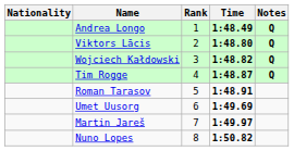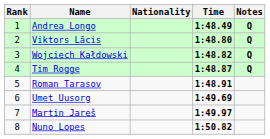 <table class="wikitable sortable" style="text-align:center">
 <tr>
+<th>Rank</th>
+<th>Name</th>
 <th>Nationality</th>
-<th>Name</th>
-<th>Rank</th>
 <th>Time</th>
 <th>Notes</th>
 </tr>
 <tr bgcolor=ccffcc>
+<td>1</td>
+<td align=left><a href='#'>Andrea Longo</a></td>
 <td align=left></td>
-<td align=left><a href='#'>Andrea Longo</a></td>
-<td>1</td>
 <td><strong>1:48.49</strong></td>
 <td><strong>Q</strong></td>
 </tr>
 <tr bgcolor=ccffcc>
+<td>2</td>
+<td align=left><a href='#'>Viktors Lācis</a></td>
 <td align=left></td>
-<td align=left><a href='#'>Viktors Lācis</a></td>
-<td>2</td>
 <td><strong>1:48.80</strong></td>
 <td><strong>Q</strong></td>
 </tr>
 <tr bgcolor=ccffcc>
+<td>3</td>
+<td align=left><a href='#'>Wojciech Kałdowski</a></td>
 <td align=left></td>
-<td align=left><a href='#'>Wojciech Kałdowski</a></td>
-<td>3</td>
 <td><strong>1:48.82</strong></td>
 <td><strong>Q</strong></td>
 </tr>
 <tr bgcolor=ccffcc>
+<td>4</td>
+<td align=left><a href='#'>Tim Rogge</a></td>
 <td align=left></td>
-<td align=left><a href='#'>Tim Rogge</a></td>
-<td>4</td>
 <td><strong>1:48.87</strong></td>
 <td><strong>Q</strong></td>
 </tr>
 <tr>
+<td>5</td>
+<td align=left><a href='#'>Roman Tarasov</a></td>
 <td align=left></td>
-<td align=left><a href='#'>Roman Tarasov</a></td>
-<td>5</td>
 <td><strong>1:48.91</strong></td>
 <td></td>
 </tr>
 <tr>
+<td>6</td>
+<td align=left><a href='#'>Umet Uusorg</a></td>
 <td align=left></td>
-<td align=left><a href='#'>Umet Uusorg</a></td>
-<td>6</td>
 <td><strong>1:49.69</strong></td>
 <td></td>
 </tr>
 <tr>
+<td>7</td>
+<td align=left><a href='#'>Martin Jareš</a></td>
 <td align=left></td>
-<td align=left><a href='#'>Martin Jareš</a></td>
-<td>7</td>
 <td><strong>1:49.97</strong></td>
 <td></td>
 </tr>
 <tr>
+<td>8</td>
+<td align=left><a href='#'>Nuno Lopes</a></td>
 <td align=left></td>
-<td align=left><a href='#'>Nuno Lopes</a></td>
-<td>8</td>
 <td><strong>1:50.82</strong></td>
 <td></td>
 </tr>
 </table>
